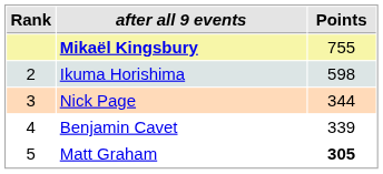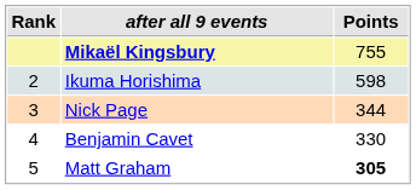 <table cellspacing="1" cellpadding="3" style="border:1px solid #AAAAAA;font-size:86%">
 <tr style="background-color: #E4E4E4;">
 <th style="border-bottom:1px solid #AAAAAA; width: 10px;">Rank</th>
 <th style="border-bottom:1px solid #AAAAAA; width: 200px;"><em>after all 9 events</em></th>
 <th style="border-bottom:1px solid #AAAAAA; width: 50px;">Points</th>
 </tr>
 <tr style="background:#f7f6a8;">
 <td align=center></td>
 <td><strong> <a href='#'>Mikaël Kingsbury</a></strong></td>
 <td align=center>755</td>
 </tr>
 <tr style="background:#dce5e5;">
 <td align=center>2</td>
 <td> <a href='#'>Ikuma Horishima</a></td>
 <td align=center>598</td>
 </tr>
 <tr style="background:#ffdab9;">
 <td align=center>3</td>
 <td> <a href='#'>Nick Page</a></td>
 <td align=center>344</td>
 </tr>
 <tr>
 <td align=center>4</td>
 <td> <a href='#'>Benjamin Cavet</a></td>
-<td align=center>339</td>
+<td align=center>330</td>
 </tr>
 <tr>
 <td align=center>5</td>
 <td> <a href='#'>Matt Graham</a></td>
 <td align=center><strong>305</strong></td>
 </tr>
 </table>
